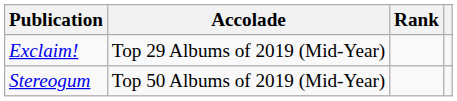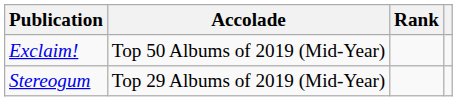 <table class="sortable wikitable">
 <tr>
 <th>Publication</th>
 <th>Accolade</th>
 <th>Rank</th>
 <th class="unsortable"></th>
 </tr>
 <tr>
 <td><em><a href='#'>Exclaim!</a></em></td>
-<td>Top 29 Albums of 2019 (Mid-Year)</td>
+<td>Top 50 Albums of 2019 (Mid-Year)</td>
 <td></td>
 <td></td>
 </tr>
 <tr>
 <td><em><a href='#'>Stereogum</a></em></td>
-<td>Top 50 Albums of 2019 (Mid-Year)</td>
+<td>Top 29 Albums of 2019 (Mid-Year)</td>
 <td></td>
 <td></td>
 </tr>
 </table>
